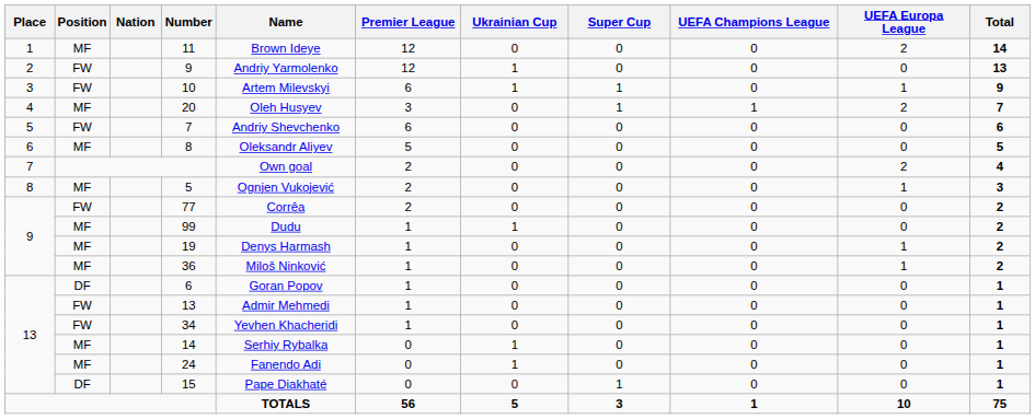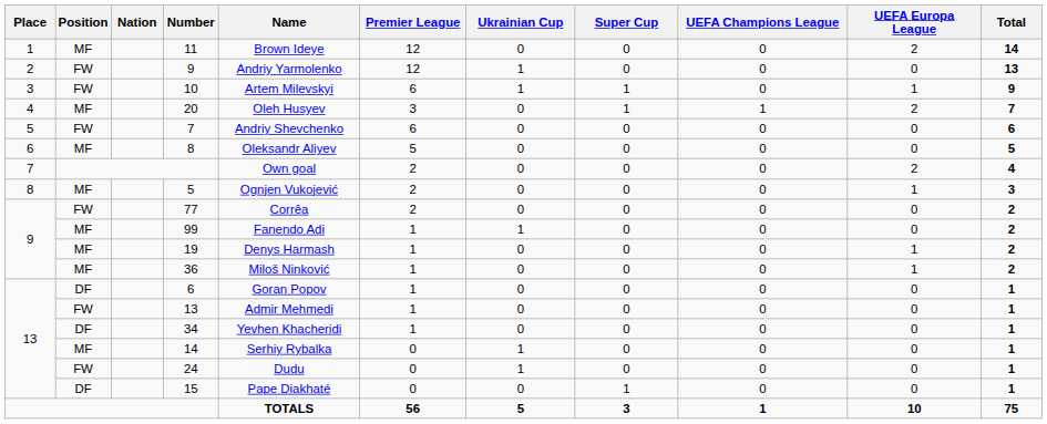 <table class="wikitable" style="font-size: 95%; text-align: center;">
 <tr>
 <th width=60>Place</th>
 <th width=60>Position</th>
 <th width=60>Nation</th>
 <th width=60>Number</th>
 <th width=200>Name</th>
 <th width=150><a href='#'>Premier League</a></th>
 <th width=150><a href='#'>Ukrainian Cup</a></th>
 <th width=150><a href='#'>Super Cup</a></th>
 <th width=250><a href='#'>UEFA Champions League</a></th>
 <th width=200><a href='#'>UEFA Europa League</a></th>
 <th width=80><strong>Total</strong></th>
 </tr>
 <tr>
 <td>1</td>
 <td>MF</td>
 <td></td>
 <td>11</td>
 <td><a href='#'>Brown Ideye</a></td>
 <td>12</td>
 <td>0</td>
 <td>0</td>
 <td>0</td>
 <td>2</td>
 <td><strong>14</strong></td>
 </tr>
 <tr>
 <td>2</td>
 <td>FW</td>
 <td></td>
 <td>9</td>
 <td><a href='#'>Andriy Yarmolenko</a></td>
 <td>12</td>
 <td>1</td>
 <td>0</td>
 <td>0</td>
 <td>0</td>
 <td><strong>13</strong></td>
 </tr>
 <tr>
 <td>3</td>
 <td>FW</td>
 <td></td>
 <td>10</td>
 <td><a href='#'>Artem Milevskyi</a></td>
 <td>6</td>
 <td>1</td>
 <td>1</td>
 <td>0</td>
 <td>1</td>
 <td><strong>9</strong></td>
 </tr>
 <tr>
 <td>4</td>
 <td>MF</td>
 <td></td>
 <td>20</td>
 <td><a href='#'>Oleh Husyev</a></td>
 <td>3</td>
 <td>0</td>
 <td>1</td>
 <td>1</td>
 <td>2</td>
 <td><strong>7</strong></td>
 </tr>
 <tr>
 <td>5</td>
 <td>FW</td>
 <td></td>
 <td>7</td>
 <td><a href='#'>Andriy Shevchenko</a></td>
 <td>6</td>
 <td>0</td>
 <td>0</td>
 <td>0</td>
 <td>0</td>
 <td><strong>6</strong></td>
 </tr>
 <tr>
 <td>6</td>
 <td>MF</td>
 <td></td>
 <td>8</td>
 <td><a href='#'>Oleksandr Aliyev</a></td>
 <td>5</td>
 <td>0</td>
 <td>0</td>
 <td>0</td>
 <td>0</td>
 <td><strong>5</strong></td>
 </tr>
 <tr>
 <td>7</td>
 <td colspan="3"></td>
 <td><a href='#'>Own goal</a></td>
 <td>2</td>
 <td>0</td>
 <td>0</td>
 <td>0</td>
 <td>2</td>
 <td><strong>4</strong></td>
 </tr>
 <tr>
 <td>8</td>
 <td>MF</td>
 <td></td>
 <td>5</td>
 <td><a href='#'>Ognjen Vukojević</a></td>
 <td>2</td>
 <td>0</td>
 <td>0</td>
 <td>0</td>
 <td>1</td>
 <td><strong>3</strong></td>
 </tr>
 <tr>
 <td rowspan="4">9</td>
 <td>FW</td>
 <td></td>
 <td>77</td>
 <td><a href='#'>Corrêa</a></td>
 <td>2</td>
 <td>0</td>
 <td>0</td>
 <td>0</td>
 <td>0</td>
 <td><strong>2</strong></td>
 </tr>
 <tr>
 <td>MF</td>
 <td></td>
 <td>99</td>
-<td><a href='#'>Dudu</a></td>
+<td><a href='#'>Fanendo Adi</a></td>
 <td>1</td>
 <td>1</td>
 <td>0</td>
 <td>0</td>
 <td>0</td>
 <td><strong>2</strong></td>
 </tr>
 <tr>
 <td>MF</td>
 <td></td>
 <td>19</td>
 <td><a href='#'>Denys Harmash</a></td>
 <td>1</td>
 <td>0</td>
 <td>0</td>
 <td>0</td>
 <td>1</td>
 <td><strong>2</strong></td>
 </tr>
 <tr>
 <td>MF</td>
 <td></td>
 <td>36</td>
 <td><a href='#'>Miloš Ninković</a></td>
 <td>1</td>
 <td>0</td>
 <td>0</td>
 <td>0</td>
 <td>1</td>
 <td><strong>2</strong></td>
 </tr>
 <tr>
 <td rowspan="6">13</td>
 <td>DF</td>
 <td></td>
 <td>6</td>
 <td><a href='#'>Goran Popov</a></td>
 <td>1</td>
 <td>0</td>
 <td>0</td>
 <td>0</td>
 <td>0</td>
 <td><strong>1</strong></td>
 </tr>
 <tr>
 <td>FW</td>
 <td></td>
 <td>13</td>
 <td><a href='#'>Admir Mehmedi</a></td>
 <td>1</td>
 <td>0</td>
 <td>0</td>
 <td>0</td>
 <td>0</td>
 <td><strong>1</strong></td>
 </tr>
 <tr>
-<td>FW</td>
+<td>DF</td>
 <td></td>
 <td>34</td>
 <td><a href='#'>Yevhen Khacheridi</a></td>
 <td>1</td>
 <td>0</td>
 <td>0</td>
 <td>0</td>
 <td>0</td>
 <td><strong>1</strong></td>
 </tr>
 <tr>
 <td>MF</td>
 <td></td>
 <td>14</td>
 <td><a href='#'>Serhiy Rybalka</a></td>
 <td>0</td>
 <td>1</td>
 <td>0</td>
 <td>0</td>
 <td>0</td>
 <td><strong>1</strong></td>
 </tr>
 <tr>
-<td>MF</td>
+<td>FW</td>
 <td></td>
 <td>24</td>
-<td><a href='#'>Fanendo Adi</a></td>
+<td><a href='#'>Dudu</a></td>
 <td>0</td>
 <td>1</td>
 <td>0</td>
 <td>0</td>
 <td>0</td>
 <td><strong>1</strong></td>
 </tr>
 <tr>
 <td>DF</td>
 <td></td>
 <td>15</td>
 <td><a href='#'>Pape Diakhaté</a></td>
 <td>0</td>
 <td>0</td>
 <td>1</td>
 <td>0</td>
 <td>0</td>
 <td><strong>1</strong></td>
 </tr>
 <tr>
 <td colspan="4"></td>
 <td><strong>TOTALS</strong></td>
 <td><strong>56</strong></td>
 <td><strong>5</strong></td>
 <td><strong>3</strong></td>
 <td><strong>1</strong></td>
 <td><strong>10</strong></td>
 <td><strong>75</strong></td>
 </tr>
 </table>
